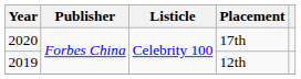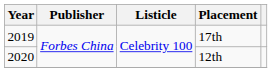 <table class="wikitable plainrowheaders sortable" style="margin-right: 0;">
 <tr>
 <th>Year</th>
 <th>Publisher</th>
 <th>Listicle</th>
 <th>Placement</th>
 <th class="unsortable"></th>
 </tr>
 <tr>
-<td>2020</td>
+<td>2019</td>
 <td rowspan="2"><em><a href='#'>Forbes China</a></em></td>
 <td rowspan="2"><a href='#'>Celebrity 100</a></td>
 <td>17th</td>
 <td></td>
 </tr>
 <tr>
-<td>2019</td>
+<td>2020</td>
 <td>12th</td>
 <td></td>
 </tr>
 <tr>
 </tr>
 </table>
